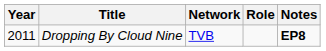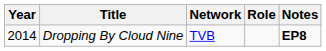 <table class="wikitable plainrowheaders">
 <tr>
 <th scope="col">Year</th>
 <th scope="col">Title</th>
 <th scope="col">Network</th>
 <th scope="col">Role</th>
 <th scope="col">Notes</th>
 </tr>
 <tr>
-<td>2011</td>
+<td>2014</td>
 <td><em>Dropping By Cloud Nine</em></td>
 <td><a href='#'>TVB</a></td>
 <td></td>
 <td><strong>EP8</strong></td>
 </tr>
 </table>
